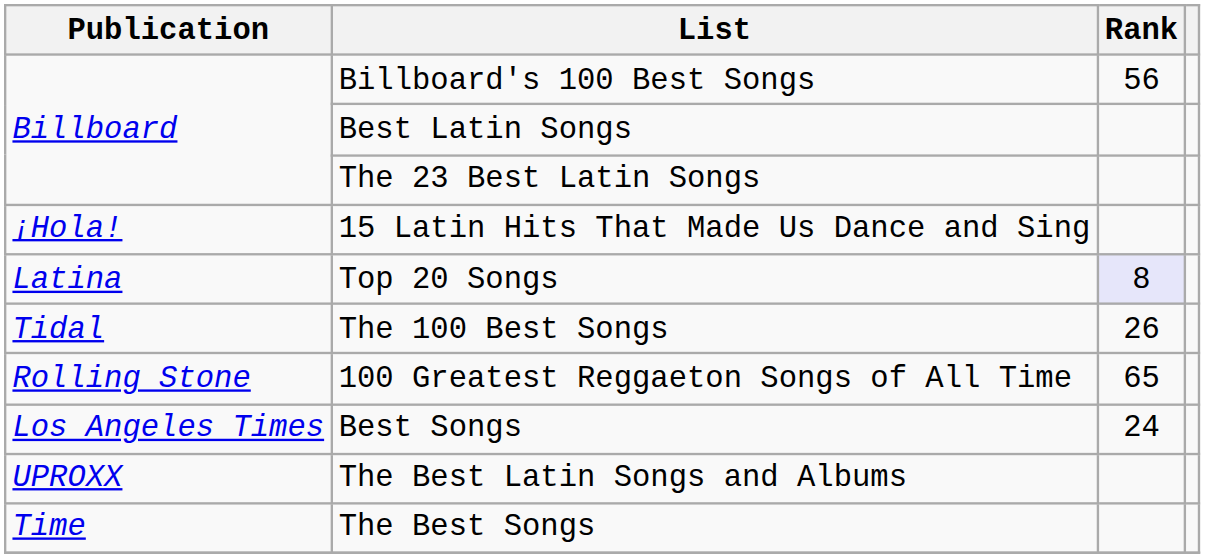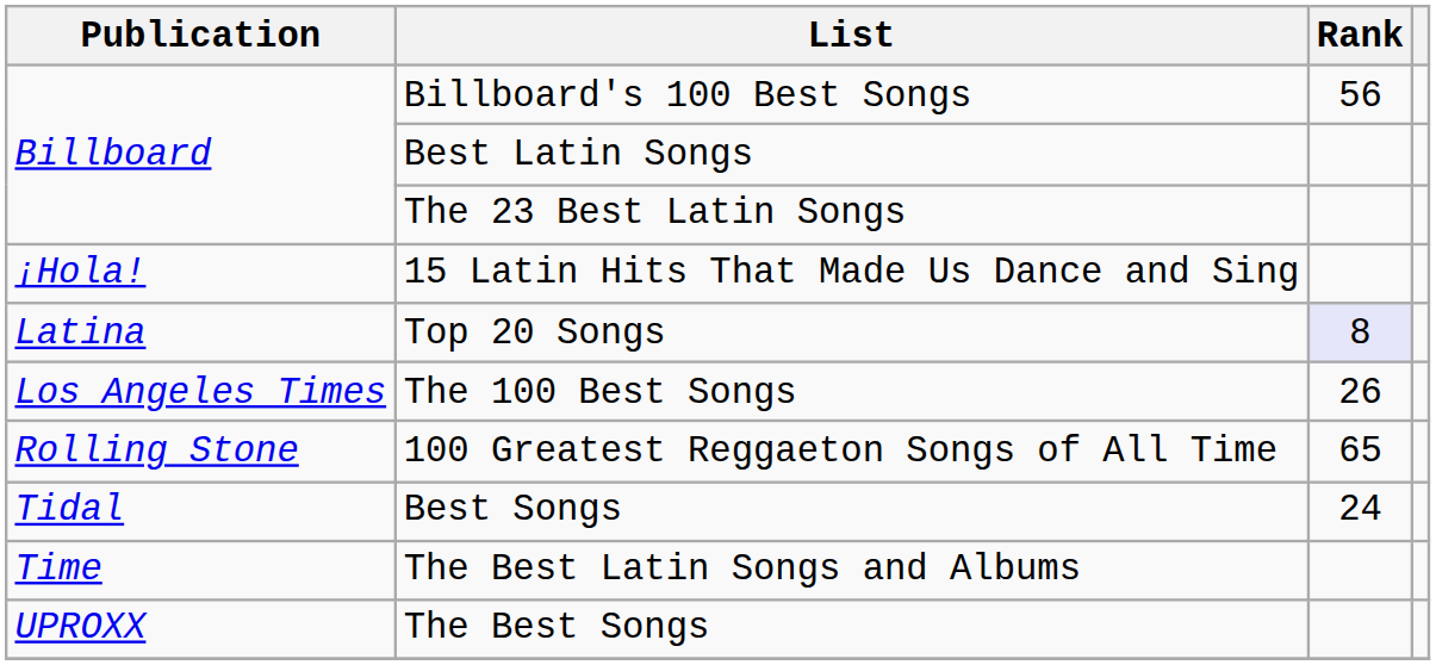 <table class="sortable wikitable">
 <tr>
 <th>Publication</th>
 <th>List</th>
 <th>Rank</th>
 <th class="unsortable"></th>
 </tr>
 <tr>
 <td rowspan="3"><em><a href='#'>Billboard</a></em></td>
 <td>Billboard's 100 Best Songs</td>
 <td style="text-align:center">56</td>
 <td style="text-align:center;"></td>
 </tr>
 <tr>
 <td>Best Latin Songs</td>
 <td></td>
 <td style="text-align:center;"></td>
 </tr>
 <tr>
 <td>The 23 Best Latin Songs</td>
 <td></td>
 <td style="text-align:center;"></td>
 </tr>
 <tr>
 <td><em><a href='#'>¡Hola!</a></em></td>
 <td>15 Latin Hits That Made Us Dance and Sing</td>
 <td></td>
 <td style="text-align:center;"></td>
 </tr>
 <tr>
 <td><a href='#'><em>Latina</em></a></td>
 <td>Top 20 Songs</td>
 <td style="background: lavender; text-align:center">8</td>
 <td style="text-align:center;"></td>
 </tr>
 <tr>
-<td><em><a href='#'>Tidal</a></em></td>
+<td><em><a href='#'>Los Angeles Times</a></em></td>
 <td>The 100 Best Songs</td>
 <td style="text-align:center">26</td>
 <td style="text-align:center;"></td>
 </tr>
 <tr>
 <td><em><a href='#'>Rolling Stone</a></em></td>
 <td>100 Greatest Reggaeton Songs of All Time</td>
 <td style="text-align:center">65</td>
 <td style="text-align:center;"></td>
 </tr>
 <tr>
-<td><em><a href='#'>Los Angeles Times</a></em></td>
+<td><em><a href='#'>Tidal</a></em></td>
 <td>Best Songs</td>
 <td style="text-align:center">24</td>
 <td style="text-align:center;"></td>
 </tr>
 <tr>
-<td><em><a href='#'>UPROXX</a></em></td>
+<td><em><a href='#'>Time</a></em></td>
 <td>The Best Latin Songs and Albums</td>
 <td></td>
 <td style="text-align:center;"></td>
 </tr>
 <tr>
-<td><em><a href='#'>Time</a></em></td>
+<td><em><a href='#'>UPROXX</a></em></td>
 <td>The Best Songs</td>
 <td></td>
 <td style="text-align:center;"></td>
 </tr>
 <tr>
 </tr>
 </table>
